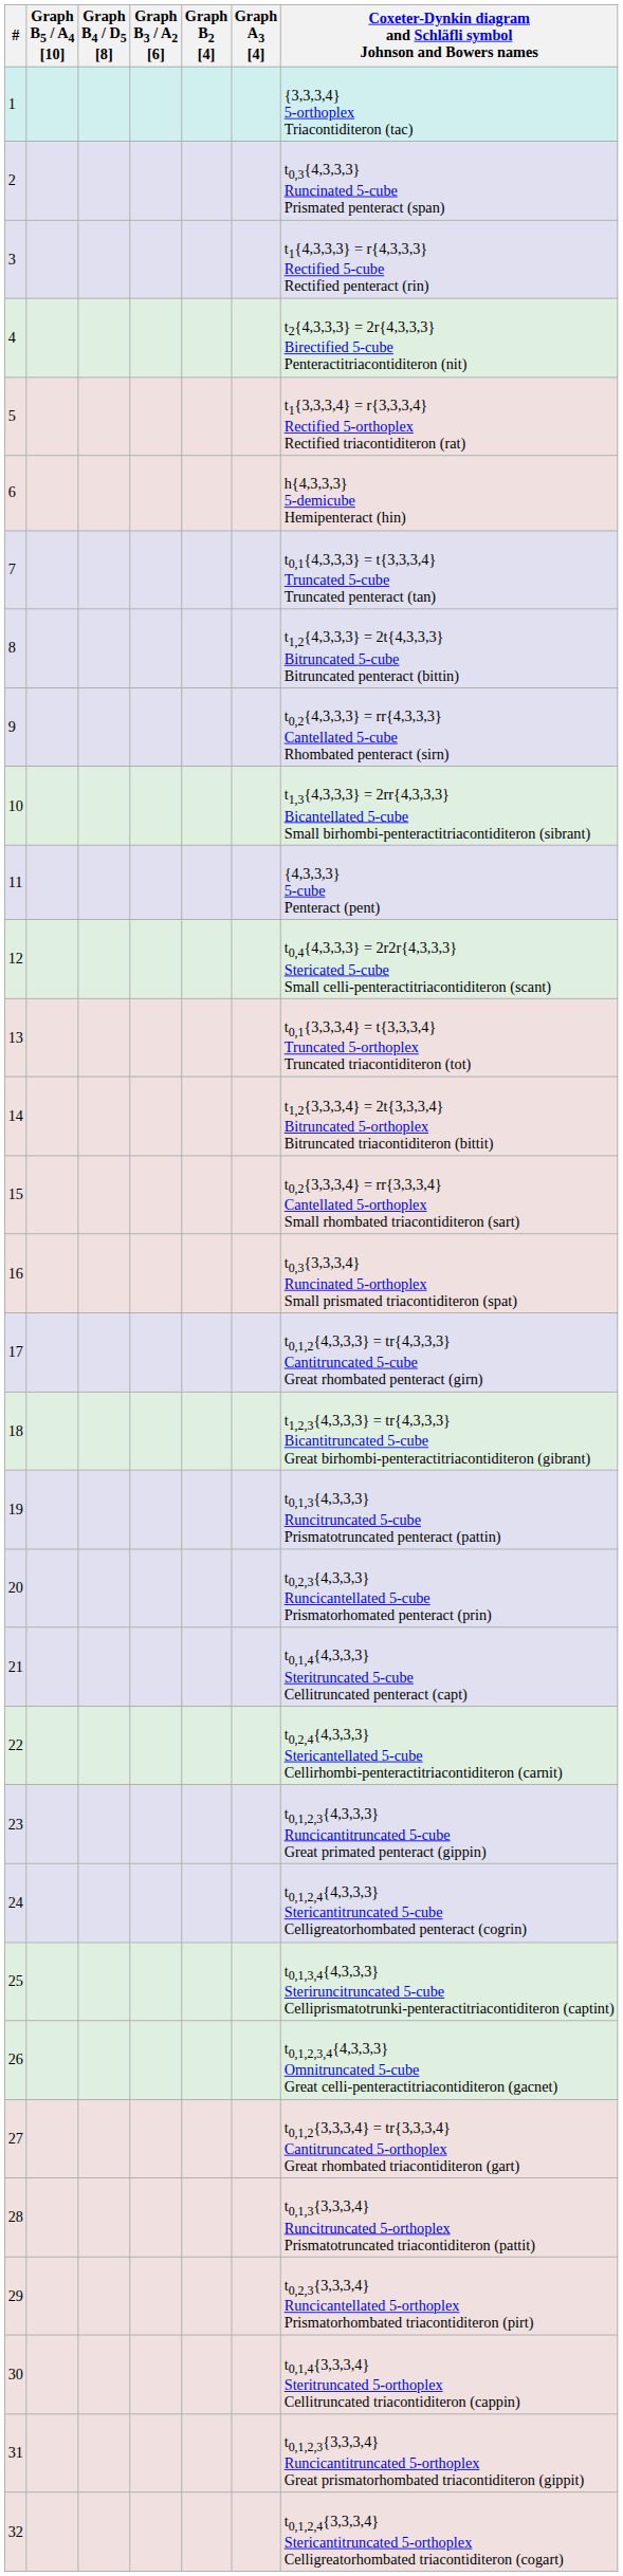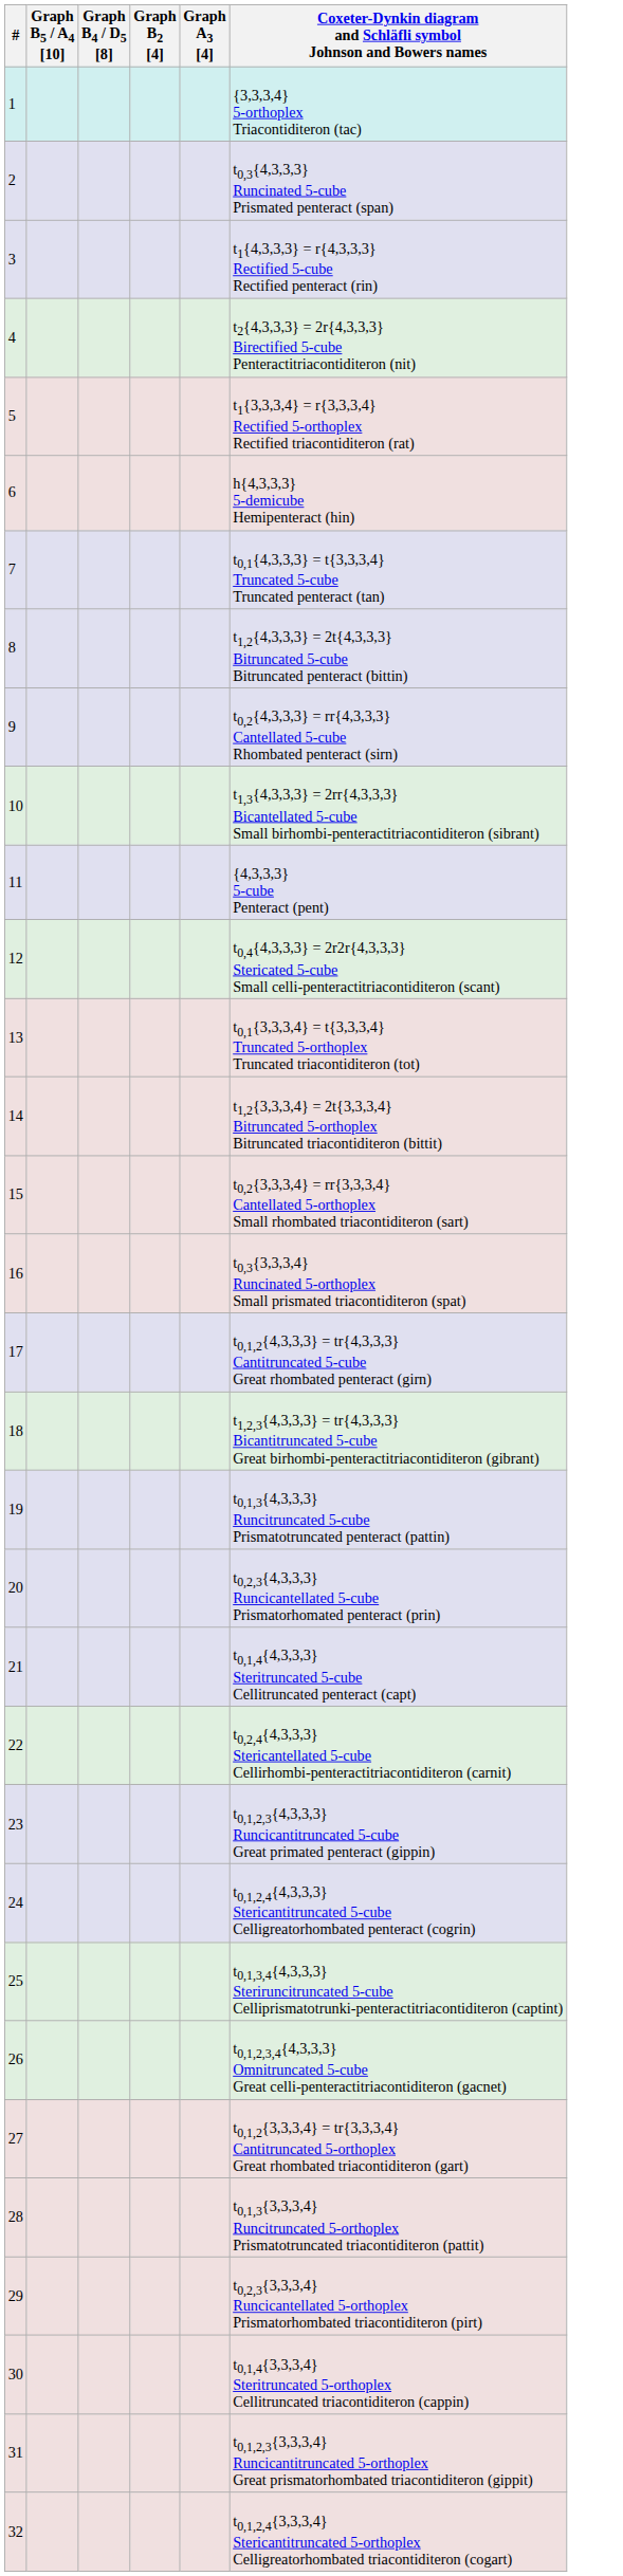 <table class="wikitable">
 <tr>
 <th>#</th>
 <th>Graph<br>B<sub>5</sub> / A<sub>4</sub><br>[10]</th>
 <th>Graph<br>B<sub>4</sub> / D<sub>5</sub><br>[8]</th>
-<th>Graph<br>B<sub>3</sub> / A<sub>2</sub><br>[6]</th>
 <th>Graph<br>B<sub>2</sub><br>[4]</th>
 <th>Graph<br>A<sub>3</sub><br>[4]</th>
 <th><a href='#'>Coxeter-Dynkin diagram</a><br> and <a href='#'>Schläfli symbol</a><br>Johnson and Bowers names</th>
 </tr>
 <tr BGCOLOR="#d0f0f0">
 <td>1</td>
-<td></td>
 <td></td>
 <td></td>
 <td></td>
 <td></td>
 <td><br>{3,3,3,4}<br><a href='#'>5-orthoplex</a><br>Triacontiditeron (tac)</td>
 </tr>
 <tr BGCOLOR="#e0e0f0">
 <td>2</td>
 <td></td>
 <td></td>
 <td></td>
 <td></td>
-<td></td>
 <td><br>t<sub>0,3</sub>{4,3,3,3}<br><a href='#'>Runcinated 5-cube</a><br>Prismated penteract (span)</td>
 </tr>
 <tr BGCOLOR="#e0e0f0">
 <td>3</td>
-<td></td>
 <td></td>
 <td></td>
 <td></td>
 <td></td>
 <td><br>t<sub>1</sub>{4,3,3,3} = r{4,3,3,3}<br><a href='#'>Rectified 5-cube</a><br>Rectified penteract (rin)</td>
 </tr>
 <tr BGCOLOR="#e0f0e0">
 <td>4</td>
 <td></td>
 <td></td>
 <td></td>
 <td></td>
-<td></td>
 <td><br>t<sub>2</sub>{4,3,3,3} = 2r{4,3,3,3}<br><a href='#'>Birectified 5-cube</a><br>Penteractitriacontiditeron (nit)</td>
 </tr>
 <tr BGCOLOR="#f0e0e0">
 <td>5</td>
-<td></td>
 <td></td>
 <td></td>
 <td></td>
 <td></td>
 <td><br>t<sub>1</sub>{3,3,3,4} = r{3,3,3,4}<br><a href='#'>Rectified 5-orthoplex</a><br>Rectified triacontiditeron (rat)</td>
 </tr>
 <tr BGCOLOR="#f0e0e0">
 <td>6</td>
 <td></td>
 <td></td>
 <td></td>
 <td></td>
-<td></td>
 <td><br>h{4,3,3,3}<br><a href='#'>5-demicube</a><br>Hemipenteract (hin)</td>
 </tr>
 <tr BGCOLOR="#e0e0f0">
 <td>7</td>
-<td></td>
 <td></td>
 <td></td>
 <td></td>
 <td></td>
 <td><br>t<sub>0,1</sub>{4,3,3,3} = t{3,3,3,4}<br><a href='#'>Truncated 5-cube</a><br>Truncated penteract (tan)</td>
 </tr>
 <tr BGCOLOR="#e0e0f0">
 <td>8</td>
 <td></td>
 <td></td>
 <td></td>
 <td></td>
-<td></td>
 <td><br>t<sub>1,2</sub>{4,3,3,3} = 2t{4,3,3,3}<br><a href='#'>Bitruncated 5-cube</a><br>Bitruncated penteract (bittin)</td>
 </tr>
 <tr BGCOLOR="#e0e0f0">
 <td>9</td>
-<td></td>
 <td></td>
 <td></td>
 <td></td>
 <td></td>
 <td><br>t<sub>0,2</sub>{4,3,3,3} = rr{4,3,3,3}<br><a href='#'>Cantellated 5-cube</a><br>Rhombated penteract (sirn)</td>
 </tr>
 <tr BGCOLOR="#e0f0e0">
 <td>10</td>
 <td></td>
 <td></td>
 <td></td>
 <td></td>
-<td></td>
 <td><br>t<sub>1,3</sub>{4,3,3,3} = 2rr{4,3,3,3}<br><a href='#'>Bicantellated 5-cube</a><br>Small birhombi-penteractitriacontiditeron (sibrant)</td>
 </tr>
 <tr BGCOLOR="#e0e0f0">
 <td>11</td>
-<td></td>
 <td></td>
 <td></td>
 <td></td>
 <td></td>
 <td><br>{4,3,3,3}<br><a href='#'>5-cube</a><br>Penteract (pent)</td>
 </tr>
 <tr BGCOLOR="#e0f0e0">
 <td>12</td>
 <td></td>
 <td></td>
 <td></td>
 <td></td>
-<td></td>
 <td><br>t<sub>0,4</sub>{4,3,3,3} = 2r2r{4,3,3,3}<br><a href='#'>Stericated 5-cube</a><br>Small celli-penteractitriacontiditeron (scant)</td>
 </tr>
 <tr BGCOLOR="#f0e0e0">
 <td>13</td>
-<td></td>
 <td></td>
 <td></td>
 <td></td>
 <td></td>
 <td><br>t<sub>0,1</sub>{3,3,3,4} = t{3,3,3,4}<br><a href='#'>Truncated 5-orthoplex</a><br>Truncated triacontiditeron (tot)</td>
 </tr>
 <tr BGCOLOR="#f0e0e0">
 <td>14</td>
 <td></td>
 <td></td>
 <td></td>
 <td></td>
-<td></td>
 <td><br>t<sub>1,2</sub>{3,3,3,4} = 2t{3,3,3,4}<br><a href='#'>Bitruncated 5-orthoplex</a><br>Bitruncated triacontiditeron (bittit)</td>
 </tr>
 <tr BGCOLOR="#f0e0e0">
 <td>15</td>
-<td></td>
 <td></td>
 <td></td>
 <td></td>
 <td></td>
 <td><br>t<sub>0,2</sub>{3,3,3,4} = rr{3,3,3,4}<br><a href='#'>Cantellated 5-orthoplex</a><br>Small rhombated triacontiditeron (sart)</td>
 </tr>
 <tr BGCOLOR="#f0e0e0">
 <td>16</td>
 <td></td>
 <td></td>
 <td></td>
 <td></td>
-<td></td>
 <td><br>t<sub>0,3</sub>{3,3,3,4}<br><a href='#'>Runcinated 5-orthoplex</a><br>Small prismated triacontiditeron (spat)</td>
 </tr>
 <tr BGCOLOR="#e0e0f0">
 <td>17</td>
-<td></td>
 <td></td>
 <td></td>
 <td></td>
 <td></td>
 <td><br>t<sub>0,1,2</sub>{4,3,3,3} = tr{4,3,3,3}<br><a href='#'>Cantitruncated 5-cube</a><br>Great rhombated penteract (girn)</td>
 </tr>
 <tr BGCOLOR="#e0f0e0">
 <td>18</td>
 <td></td>
 <td></td>
 <td></td>
 <td></td>
-<td></td>
 <td><br>t<sub>1,2,3</sub>{4,3,3,3} = tr{4,3,3,3}<br><a href='#'>Bicantitruncated 5-cube</a><br>Great birhombi-penteractitriacontiditeron (gibrant)</td>
 </tr>
 <tr BGCOLOR="#e0e0f0">
 <td>19</td>
-<td></td>
 <td></td>
 <td></td>
 <td></td>
 <td></td>
 <td><br>t<sub>0,1,3</sub>{4,3,3,3}<br><a href='#'>Runcitruncated 5-cube</a><br>Prismatotruncated penteract (pattin)</td>
 </tr>
 <tr BGCOLOR="#e0e0f0">
 <td>20</td>
 <td></td>
 <td></td>
 <td></td>
 <td></td>
-<td></td>
 <td><br>t<sub>0,2,3</sub>{4,3,3,3}<br><a href='#'>Runcicantellated 5-cube</a><br>Prismatorhomated penteract (prin)</td>
 </tr>
 <tr BGCOLOR="#e0e0f0">
 <td>21</td>
-<td></td>
 <td></td>
 <td></td>
 <td></td>
 <td></td>
 <td><br>t<sub>0,1,4</sub>{4,3,3,3}<br><a href='#'>Steritruncated 5-cube</a><br>Cellitruncated penteract (capt)</td>
 </tr>
 <tr BGCOLOR="#e0f0e0">
 <td>22</td>
 <td></td>
 <td></td>
 <td></td>
 <td></td>
-<td></td>
 <td><br>t<sub>0,2,4</sub>{4,3,3,3}<br><a href='#'>Stericantellated 5-cube</a><br>Cellirhombi-penteractitriacontiditeron (carnit)</td>
 </tr>
 <tr BGCOLOR="#e0e0f0">
 <td>23</td>
-<td></td>
 <td></td>
 <td></td>
 <td></td>
 <td></td>
 <td><br>t<sub>0,1,2,3</sub>{4,3,3,3}<br><a href='#'>Runcicantitruncated 5-cube</a><br>Great primated penteract (gippin)</td>
 </tr>
 <tr BGCOLOR="#e0e0f0">
 <td>24</td>
 <td></td>
 <td></td>
 <td></td>
 <td></td>
-<td></td>
 <td><br>t<sub>0,1,2,4</sub>{4,3,3,3}<br><a href='#'>Stericantitruncated 5-cube</a><br>Celligreatorhombated penteract (cogrin)</td>
 </tr>
 <tr BGCOLOR="#e0f0e0">
 <td>25</td>
-<td></td>
 <td></td>
 <td></td>
 <td></td>
 <td></td>
 <td><br>t<sub>0,1,3,4</sub>{4,3,3,3}<br><a href='#'>Steriruncitruncated 5-cube</a><br>Celliprismatotrunki-penteractitriacontiditeron (captint)</td>
 </tr>
 <tr BGCOLOR="#e0f0e0">
 <td>26</td>
 <td></td>
 <td></td>
 <td></td>
 <td></td>
-<td></td>
 <td><br>t<sub>0,1,2,3,4</sub>{4,3,3,3}<br><a href='#'>Omnitruncated 5-cube</a><br>Great celli-penteractitriacontiditeron (gacnet)</td>
 </tr>
 <tr BGCOLOR="#f0e0e0">
 <td>27</td>
-<td></td>
 <td></td>
 <td></td>
 <td></td>
 <td></td>
 <td><br>t<sub>0,1,2</sub>{3,3,3,4} = tr{3,3,3,4}<br><a href='#'>Cantitruncated 5-orthoplex</a><br>Great rhombated triacontiditeron (gart)</td>
 </tr>
 <tr BGCOLOR="#f0e0e0">
 <td>28</td>
 <td></td>
 <td></td>
 <td></td>
 <td></td>
-<td></td>
 <td><br>t<sub>0,1,3</sub>{3,3,3,4}<br><a href='#'>Runcitruncated 5-orthoplex</a><br>Prismatotruncated triacontiditeron (pattit)</td>
 </tr>
 <tr BGCOLOR="#f0e0e0">
 <td>29</td>
-<td></td>
 <td></td>
 <td></td>
 <td></td>
 <td></td>
 <td><br>t<sub>0,2,3</sub>{3,3,3,4}<br><a href='#'>Runcicantellated 5-orthoplex</a><br>Prismatorhombated triacontiditeron (pirt)</td>
 </tr>
 <tr BGCOLOR="#f0e0e0">
 <td>30</td>
 <td></td>
 <td></td>
 <td></td>
 <td></td>
-<td></td>
 <td><br>t<sub>0,1,4</sub>{3,3,3,4}<br><a href='#'>Steritruncated 5-orthoplex</a><br>Cellitruncated triacontiditeron (cappin)</td>
 </tr>
 <tr BGCOLOR="#f0e0e0">
 <td>31</td>
-<td></td>
 <td></td>
 <td></td>
 <td></td>
 <td></td>
 <td><br>t<sub>0,1,2,3</sub>{3,3,3,4}<br><a href='#'>Runcicantitruncated 5-orthoplex</a><br>Great prismatorhombated triacontiditeron (gippit)</td>
 </tr>
 <tr BGCOLOR="#f0e0e0">
 <td>32</td>
 <td></td>
 <td></td>
 <td></td>
 <td></td>
-<td></td>
 <td><br>t<sub>0,1,2,4</sub>{3,3,3,4}<br><a href='#'>Stericantitruncated 5-orthoplex</a><br>Celligreatorhombated triacontiditeron (cogart)</td>
 </tr>
 </table>
